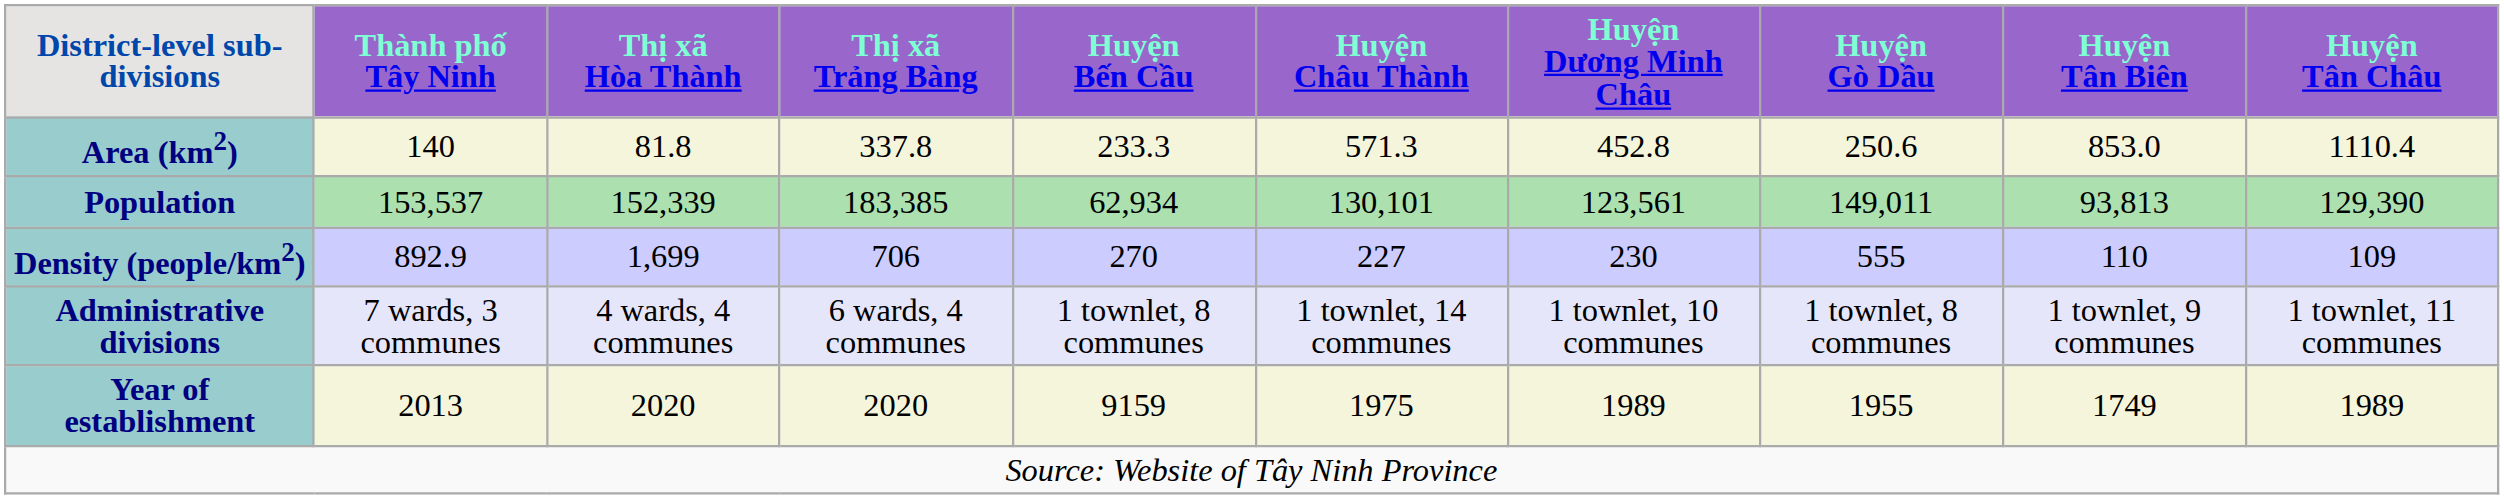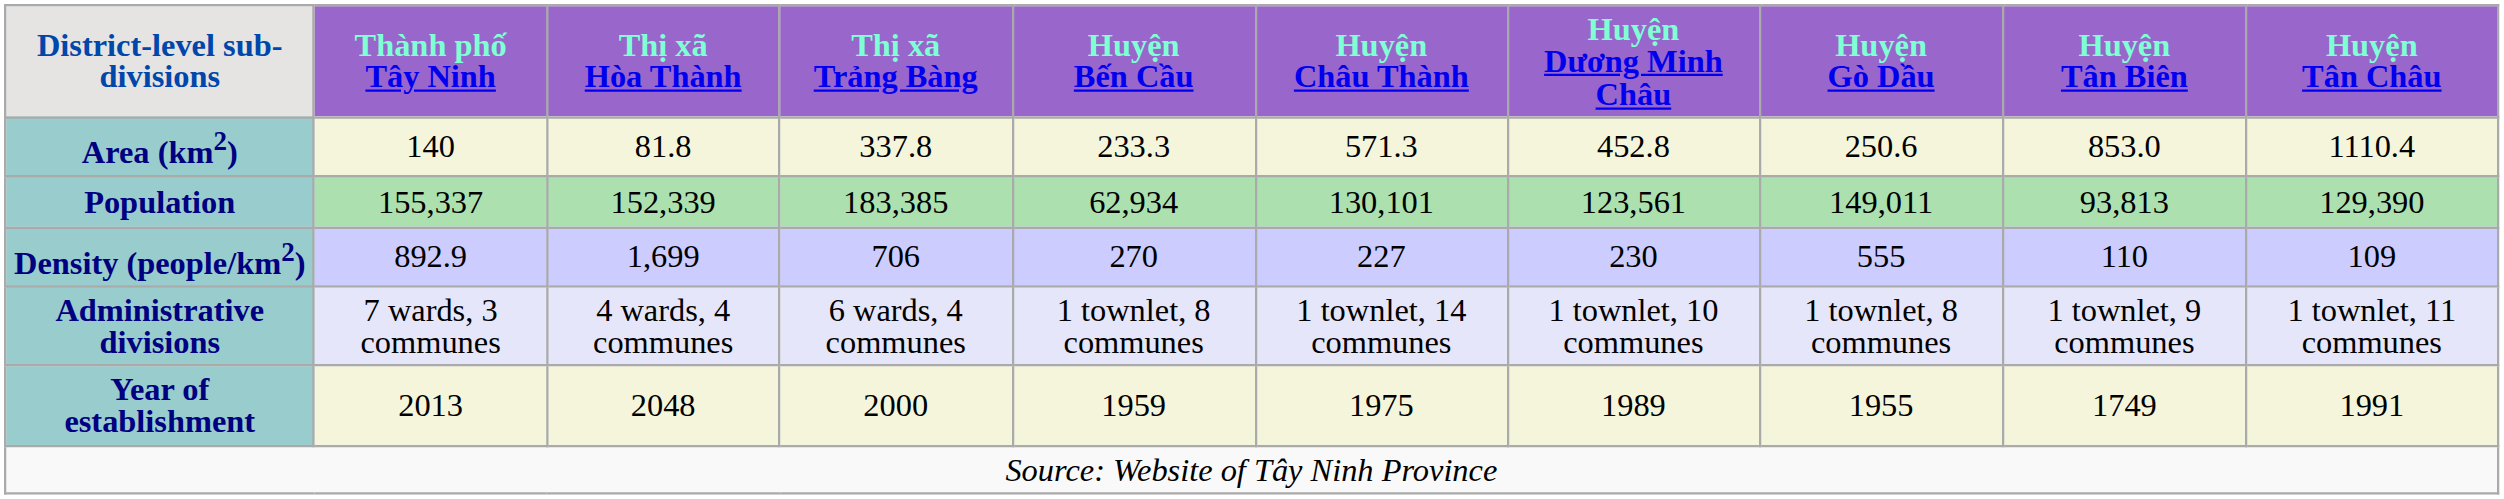 <table class="wikitable" style="font-size:90%; width:70%; border:100; text-align: center; line-height:100%;">
 <tr>
 <th style="background:#e5e4e2; color:#0047ab; height:17px; ">District-level sub-divisions</th>
 <th style="background: #96c; color:#7fffd4;">Thành phố <br><a href='#'>Tây Ninh</a></th>
 <th style="background: #96c; color:#7fffd4;">Thị xã <br><a href='#'>Hòa Thành</a></th>
 <th style="background: #96c; color:#7fffd4;">Thị xã <br><a href='#'>Trảng Bàng</a></th>
 <th style="background: #96c; color:#7fffd4;">Huyện <br><a href='#'>Bến Cầu</a></th>
 <th style="background: #96c; color:#7fffd4;">Huyện <br><a href='#'>Châu Thành</a></th>
 <th style="background: #96c; color:#7fffd4;">Huyện <br><a href='#'>Dương Minh Châu</a></th>
 <th style="background: #96c; color:#7fffd4;">Huyện <br><a href='#'>Gò Dầu</a></th>
 <th style="background: #96c; color:#7fffd4;">Huyện <br><a href='#'>Tân Biên</a></th>
 <th style="background: #96c; color:#7fffd4;">Huyện <br><a href='#'>Tân Châu</a></th>
 </tr>
 <tr>
 <th style="background:#9cc; color:navy; ">Area (km<sup>2</sup>)</th>
 <td style="background: beige; color:#000;">140</td>
 <td style="background: beige; color:#000;">81.8</td>
 <td style="background: beige; color:#000;">337.8</td>
 <td style="background: beige; color:#000;">233.3</td>
 <td style="background: beige; color:#000;">571.3</td>
 <td style="background: beige; color:#000;">452.8</td>
 <td style="background: beige; color:#000;">250.6</td>
 <td style="background: beige; color:#000;">853.0</td>
 <td style="background: beige; color:#000;">1110.4</td>
 </tr>
 <tr>
 <th style="background:#9cc; color:navy; height:16px; ">Population</th>
-<td style="background: #ACE1AF; color: black; ">153,537</td>
+<td style="background: #ACE1AF; color: black; ">155,337</td>
 <td style="background: #ACE1AF; color: black; ">152,339</td>
 <td style="background: #ACE1AF; color: black; ">183,385</td>
 <td style="background: #ACE1AF; color: black; ">62,934</td>
 <td style="background: #ACE1AF; color: black; ">130,101</td>
 <td style="background: #ACE1AF; color: black; ">123,561</td>
 <td style="background: #ACE1AF; color: black; ">149,011</td>
 <td style="background: #ACE1AF; color: black; ">93,813</td>
 <td style="background: #ACE1AF; color: black; ">129,390</td>
 </tr>
 <tr>
 <th style="background:#9cc; color:navy; ">Density (people/km<sup>2</sup>)</th>
 <td style="background:#ccf; color:#000;">892.9</td>
 <td style="background:#ccf; color:#000;">1,699</td>
 <td style="background:#ccf; color:#000;">706</td>
 <td style="background:#ccf; color:#000;">270</td>
 <td style="background:#ccf; color:#000;">227</td>
 <td style="background:#ccf; color:#000;">230</td>
 <td style="background:#ccf; color:#000;">555</td>
 <td style="background:#ccf; color:#000;">110</td>
 <td style="background:#ccf; color:#000;">109</td>
 </tr>
 <tr>
 <th style="background:#9cc; color:navy; ">Administrative divisions</th>
 <td style="background: lavender; color:#000;">7 wards, 3 communes</td>
 <td style="background: lavender; color:#000;">4 wards, 4 communes</td>
 <td style="background: lavender; color:#000;">6 wards, 4 communes</td>
 <td style="background: lavender; color:#000;">1 townlet, 8 communes</td>
 <td style="background: lavender; color:#000;">1 townlet, 14 communes</td>
 <td style="background: lavender; color:#000;">1 townlet, 10 communes</td>
 <td style="background: lavender; color:#000;">1 townlet, 8 communes</td>
 <td style="background: lavender; color:#000;">1 townlet, 9 communes</td>
 <td style="background: lavender; color:#000;">1 townlet, 11 communes</td>
 </tr>
 <tr>
 <th style="background:#9cc; color:navy; ">Year of establishment</th>
 <td style="background: beige; color:#000;">2013</td>
-<td style="background: beige; color:#000;">2020</td>
-<td style="background: beige; color:#000;">2020</td>
-<td style="background: beige; color:#000;">9159</td>
+<td style="background: beige; color:#000;">2048</td>
+<td style="background: beige; color:#000;">2000</td>
+<td style="background: beige; color:#000;">1959</td>
 <td style="background: beige; color:#000;">1975</td>
 <td style="background: beige; color:#000;">1989</td>
 <td style="background: beige; color:#000;">1955</td>
 <td style="background: beige; color:#000;">1749</td>
-<td style="background: beige; color:#000;">1989</td>
+<td style="background: beige; color:#000;">1991</td>
 </tr>
 <tr>
 <td colspan="14" style="text-align: center; font-size:100%;"><em>Source: Website of Tây Ninh Province</em></td>
 </tr>
 </table>
